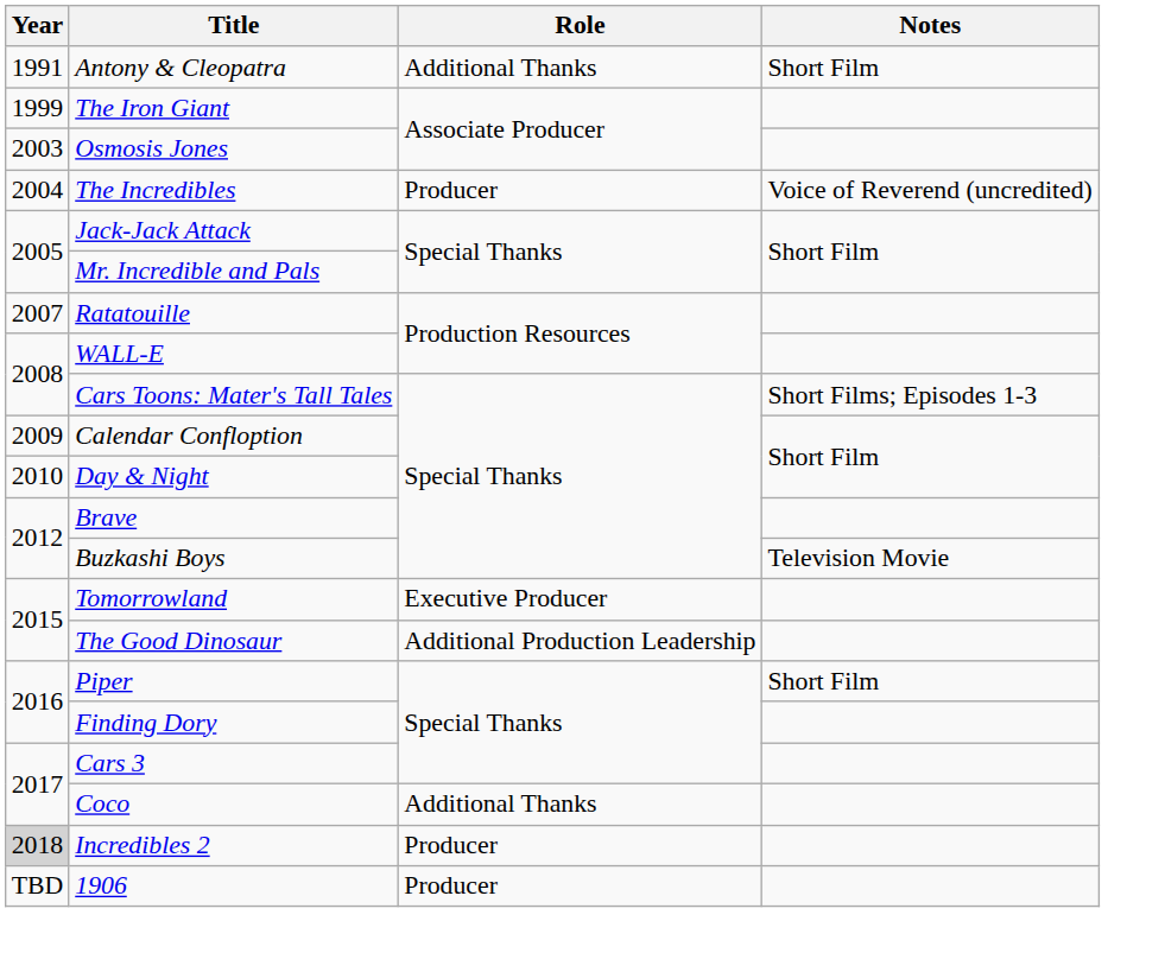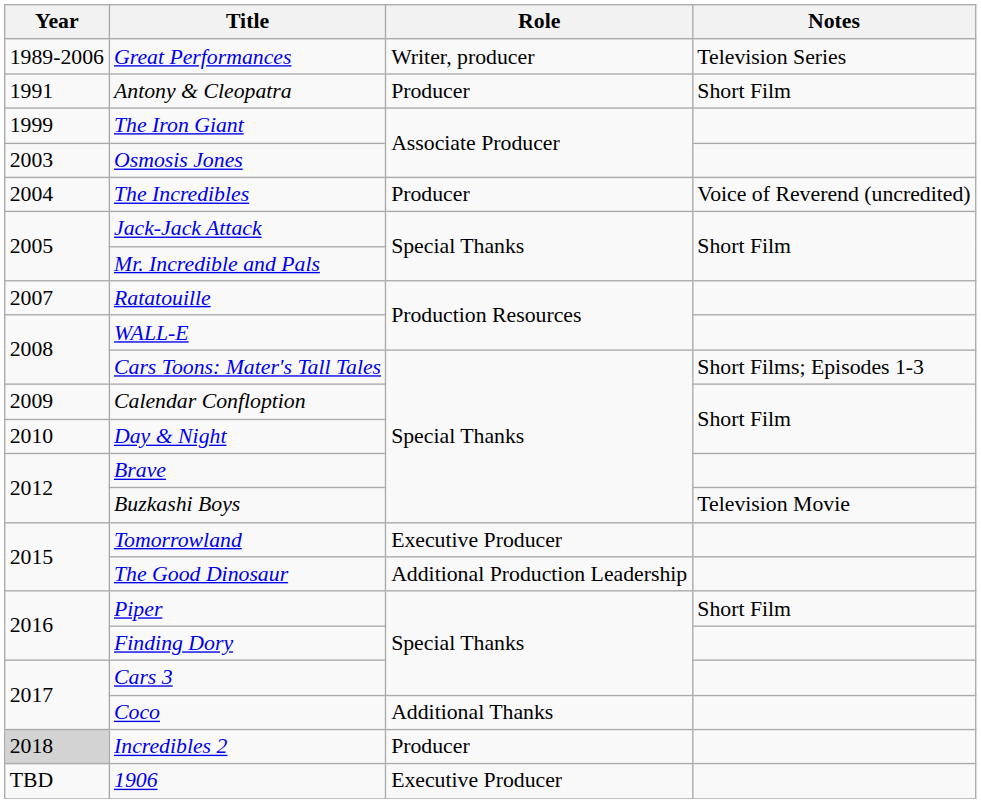 <table class="wikitable sortable">
 <tr>
 <th>Year</th>
 <th>Title</th>
 <th>Role</th>
 <th>Notes</th>
 </tr>
 <tr>
+<td>1989-2006</td>
+<td><em><a href='#'>Great Performances</a></em></td>
+<td>Writer, producer</td>
+<td>Television Series</td>
+</tr>
+<tr>
 <td>1991</td>
 <td><em>Antony & Cleopatra</em></td>
-<td>Additional Thanks</td>
+<td>Producer</td>
 <td>Short Film</td>
 </tr>
 <tr>
 <td>1999</td>
 <td><em><a href='#'>The Iron Giant</a></em></td>
 <td rowspan="2">Associate Producer</td>
 <td></td>
 </tr>
 <tr>
 <td>2003</td>
 <td><em><a href='#'>Osmosis Jones</a></em></td>
 <td></td>
 </tr>
 <tr>
 <td>2004</td>
 <td><em><a href='#'>The Incredibles</a></em></td>
 <td>Producer</td>
 <td>Voice of Reverend (uncredited)</td>
 </tr>
 <tr>
 <td rowspan="2">2005</td>
 <td><em><a href='#'>Jack-Jack Attack</a></em></td>
 <td rowspan="2">Special Thanks</td>
 <td rowspan="2">Short Film</td>
 </tr>
 <tr>
 <td><em><a href='#'>Mr. Incredible and Pals</a></em></td>
 </tr>
 <tr>
 <td>2007</td>
 <td><em><a href='#'>Ratatouille</a></em></td>
 <td rowspan="2">Production Resources</td>
 <td></td>
 </tr>
 <tr>
 <td rowspan="2">2008</td>
 <td><em><a href='#'>WALL-E</a></em></td>
 <td></td>
 </tr>
 <tr>
 <td><em><a href='#'>Cars Toons: Mater's Tall Tales</a></em></td>
 <td rowspan="5">Special Thanks</td>
 <td>Short Films; Episodes 1-3</td>
 </tr>
 <tr>
 <td>2009</td>
 <td><em>Calendar Confloption</em></td>
 <td rowspan="2">Short Film</td>
 </tr>
 <tr>
 <td>2010</td>
 <td><em><a href='#'>Day & Night</a></em></td>
 </tr>
 <tr>
 <td rowspan="2">2012</td>
 <td><em><a href='#'>Brave</a></em></td>
 <td></td>
 </tr>
 <tr>
 <td><em>Buzkashi Boys</em></td>
 <td>Television Movie</td>
 </tr>
 <tr>
 <td rowspan="2">2015</td>
 <td><em><a href='#'> Tomorrowland</a></em></td>
 <td>Executive Producer</td>
 <td></td>
 </tr>
 <tr>
 <td><em><a href='#'>The Good Dinosaur</a></em></td>
 <td>Additional Production Leadership</td>
 <td></td>
 </tr>
 <tr>
 <td rowspan="2">2016</td>
 <td><em><a href='#'>Piper</a></em></td>
 <td rowspan="3">Special Thanks</td>
 <td>Short Film</td>
 </tr>
 <tr>
 <td><em><a href='#'>Finding Dory</a></em></td>
 <td></td>
 </tr>
 <tr>
 <td rowspan="2">2017</td>
 <td><em><a href='#'>Cars 3</a></em></td>
 <td></td>
 </tr>
 <tr>
 <td><em><a href='#'>Coco</a></em></td>
 <td>Additional Thanks</td>
 <td></td>
 </tr>
 <tr>
 <td style="background: lightgrey;">2018</td>
 <td><em><a href='#'>Incredibles 2</a></em></td>
 <td>Producer</td>
 <td></td>
 </tr>
 <tr>
 <td>TBD</td>
 <td><em><a href='#'>1906</a></em></td>
-<td>Producer</td>
+<td>Executive Producer</td>
 <td></td>
 </tr>
 </table>
